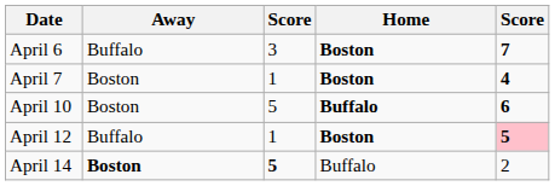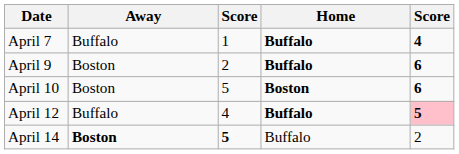 <table class="wikitable">
 <tr>
 <th style="width:60px;">Date</th>
 <th style="width:150px;">Away</th>
 <th style="width:5px;">Score</th>
 <th style="width:150px;">Home</th>
 <th style="width:5px;">Score</th>
 </tr>
 <tr>
-<td>April 6</td>
+<td>April 7</td>
 <td>Buffalo</td>
-<td>3</td>
-<td><strong>Boston </strong></td>
-<td><strong>7</strong></td>
+<td>1</td>
+<td><strong>Buffalo </strong></td>
+<td><strong>4</strong></td>
 </tr>
 <tr>
-<td>April 7</td>
+<td>April 9</td>
 <td>Boston</td>
-<td>1</td>
-<td><strong>Boston </strong></td>
-<td><strong>4</strong></td>
+<td>2</td>
+<td><strong>Buffalo </strong></td>
+<td><strong>6</strong></td>
 </tr>
 <tr>
 <td>April 10</td>
 <td>Boston</td>
 <td>5</td>
-<td><strong>Buffalo </strong></td>
+<td><strong>Boston </strong></td>
 <td><strong>6</strong></td>
 </tr>
 <tr>
 <td>April 12</td>
 <td>Buffalo</td>
-<td>1</td>
-<td><strong>Boston </strong></td>
+<td>4</td>
+<td><strong>Buffalo </strong></td>
 <td style="background: pink;"><strong>5</strong></td>
 </tr>
 <tr>
 <td>April 14</td>
 <td><strong>Boston </strong></td>
 <td><strong>5</strong></td>
 <td>Buffalo</td>
 <td>2</td>
 </tr>
 </table>
